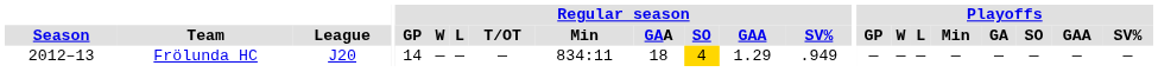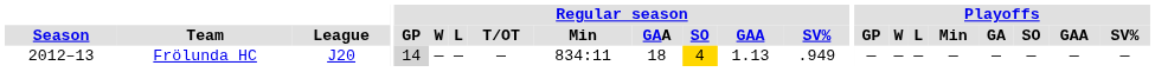 <table border="0" cellpaddin="3" cellspacing="0" id="table3" width=75% style="text-align:center">
 <tr bgcolor="#e0e0e0">
 <th colspan="3" bgcolor="#ffffff"></th>
 <th rowspan="99" bgcolor="#ffffff"></th>
 <th colspan="9"><a href='#'>Regular season</a></th>
 <th rowspan="99" bgcolor="#ffffff"></th>
 <th colspan="8"><a href='#'>Playoffs</a></th>
 </tr>
 <tr bgcolor="#e0e0e0">
 <th><a href='#'>Season</a></th>
 <th>Team</th>
 <th>League</th>
 <th>GP</th>
 <th>W</th>
 <th>L</th>
 <th>T/OT</th>
 <th>Min</th>
 <th><a href='#'>GA</a>A</th>
 <th><a href='#'>SO</a></th>
 <th><a href='#'>GAA</a></th>
 <th><a href='#'>SV%</a></th>
 <th>GP</th>
 <th>W</th>
 <th>L</th>
 <th>Min</th>
 <th>GA</th>
 <th>SO</th>
 <th>GAA</th>
 <th>SV%</th>
 </tr>
 <tr ALIGN="center">
 <td>2012–13</td>
 <td><a href='#'>Frölunda HC</a></td>
 <td><a href='#'>J20</a></td>
-<td>14</td>
+<td style="background: lightgrey;">14</td>
 <td>—</td>
 <td>—</td>
 <td>—</td>
 <td>834:11</td>
 <td>18</td>
 <td style="background: gold;">4</td>
-<td>1.29</td>
+<td>1.13</td>
 <td>.949</td>
 <td>—</td>
 <td>—</td>
 <td>—</td>
 <td>—</td>
 <td>—</td>
 <td>—</td>
 <td>—</td>
 <td>—</td>
 </tr>
 </table>
